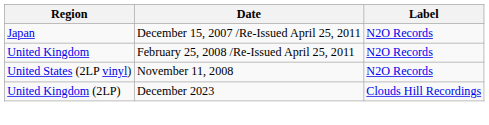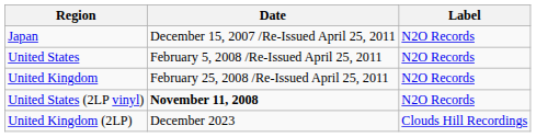 <table class="wikitable">
 <tr>
 <th>Region</th>
 <th>Date</th>
 <th>Label</th>
 </tr>
 <tr>
 <td><a href='#'>Japan</a></td>
 <td>December 15, 2007 /Re-Issued April 25, 2011</td>
 <td><a href='#'>N2O Records</a></td>
 </tr>
 <tr>
+<td><a href='#'>United States</a></td>
+<td>February 5, 2008 /Re-Issued April 25, 2011</td>
+<td><a href='#'>N2O Records</a></td>
+</tr>
+<tr>
 <td><a href='#'>United Kingdom</a></td>
 <td>February 25, 2008 /Re-Issued April 25, 2011</td>
 <td><a href='#'>N2O Records</a></td>
 </tr>
 <tr>
 <td><a href='#'>United States</a> (2LP <a href='#'>vinyl</a>)</td>
-<td>November 11, 2008</td>
+<td><strong>November 11, 2008</strong></td>
 <td><a href='#'>N2O Records</a></td>
 </tr>
 <tr>
 <td><a href='#'>United Kingdom</a> (2LP)</td>
 <td>December 2023</td>
 <td><a href='#'>Clouds Hill Recordings</a></td>
 </tr>
 </table>
